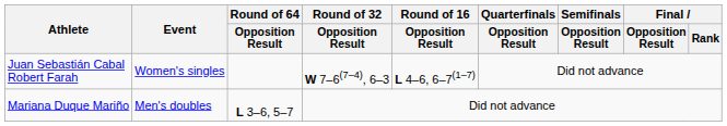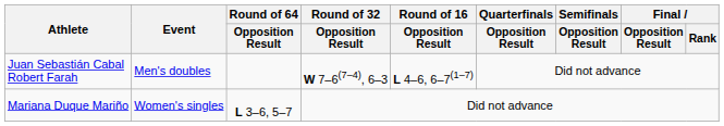 <table class="wikitable" style="font-size:90%;">
 <tr>
 <th rowspan=2>Athlete</th>
 <th rowspan=2>Event</th>
 <th>Round of 64</th>
 <th>Round of 32</th>
 <th>Round of 16</th>
 <th>Quarterfinals</th>
 <th>Semifinals</th>
 <th colspan=2>Final / </th>
 </tr>
 <tr style="font-size:95%">
 <th>Opposition<br>Result</th>
 <th>Opposition<br>Result</th>
 <th>Opposition<br>Result</th>
 <th>Opposition<br>Result</th>
 <th>Opposition<br>Result</th>
 <th>Opposition<br>Result</th>
 <th>Rank</th>
 </tr>
 <tr align=center>
 <td align=left><a href='#'>Juan Sebastián Cabal</a><br><a href='#'>Robert Farah</a></td>
-<td align=left><a href='#'>Women's singles</a></td>
+<td align=left><a href='#'>Men's doubles</a></td>
 <td></td>
 <td><br><strong>W</strong> 7–6<sup>(7–4)</sup>, 6–3</td>
 <td><br><strong>L</strong> 4–6, 6–7<sup>(1–7)</sup></td>
 <td colspan=4>Did not advance</td>
 </tr>
 <tr align=center>
 <td align=left><a href='#'>Mariana Duque Mariño</a></td>
-<td align=left><a href='#'>Men's doubles</a></td>
+<td align=left><a href='#'>Women's singles</a></td>
 <td><br><strong>L</strong> 3–6, 5–7</td>
 <td colspan=6>Did not advance</td>
 </tr>
 </table>
